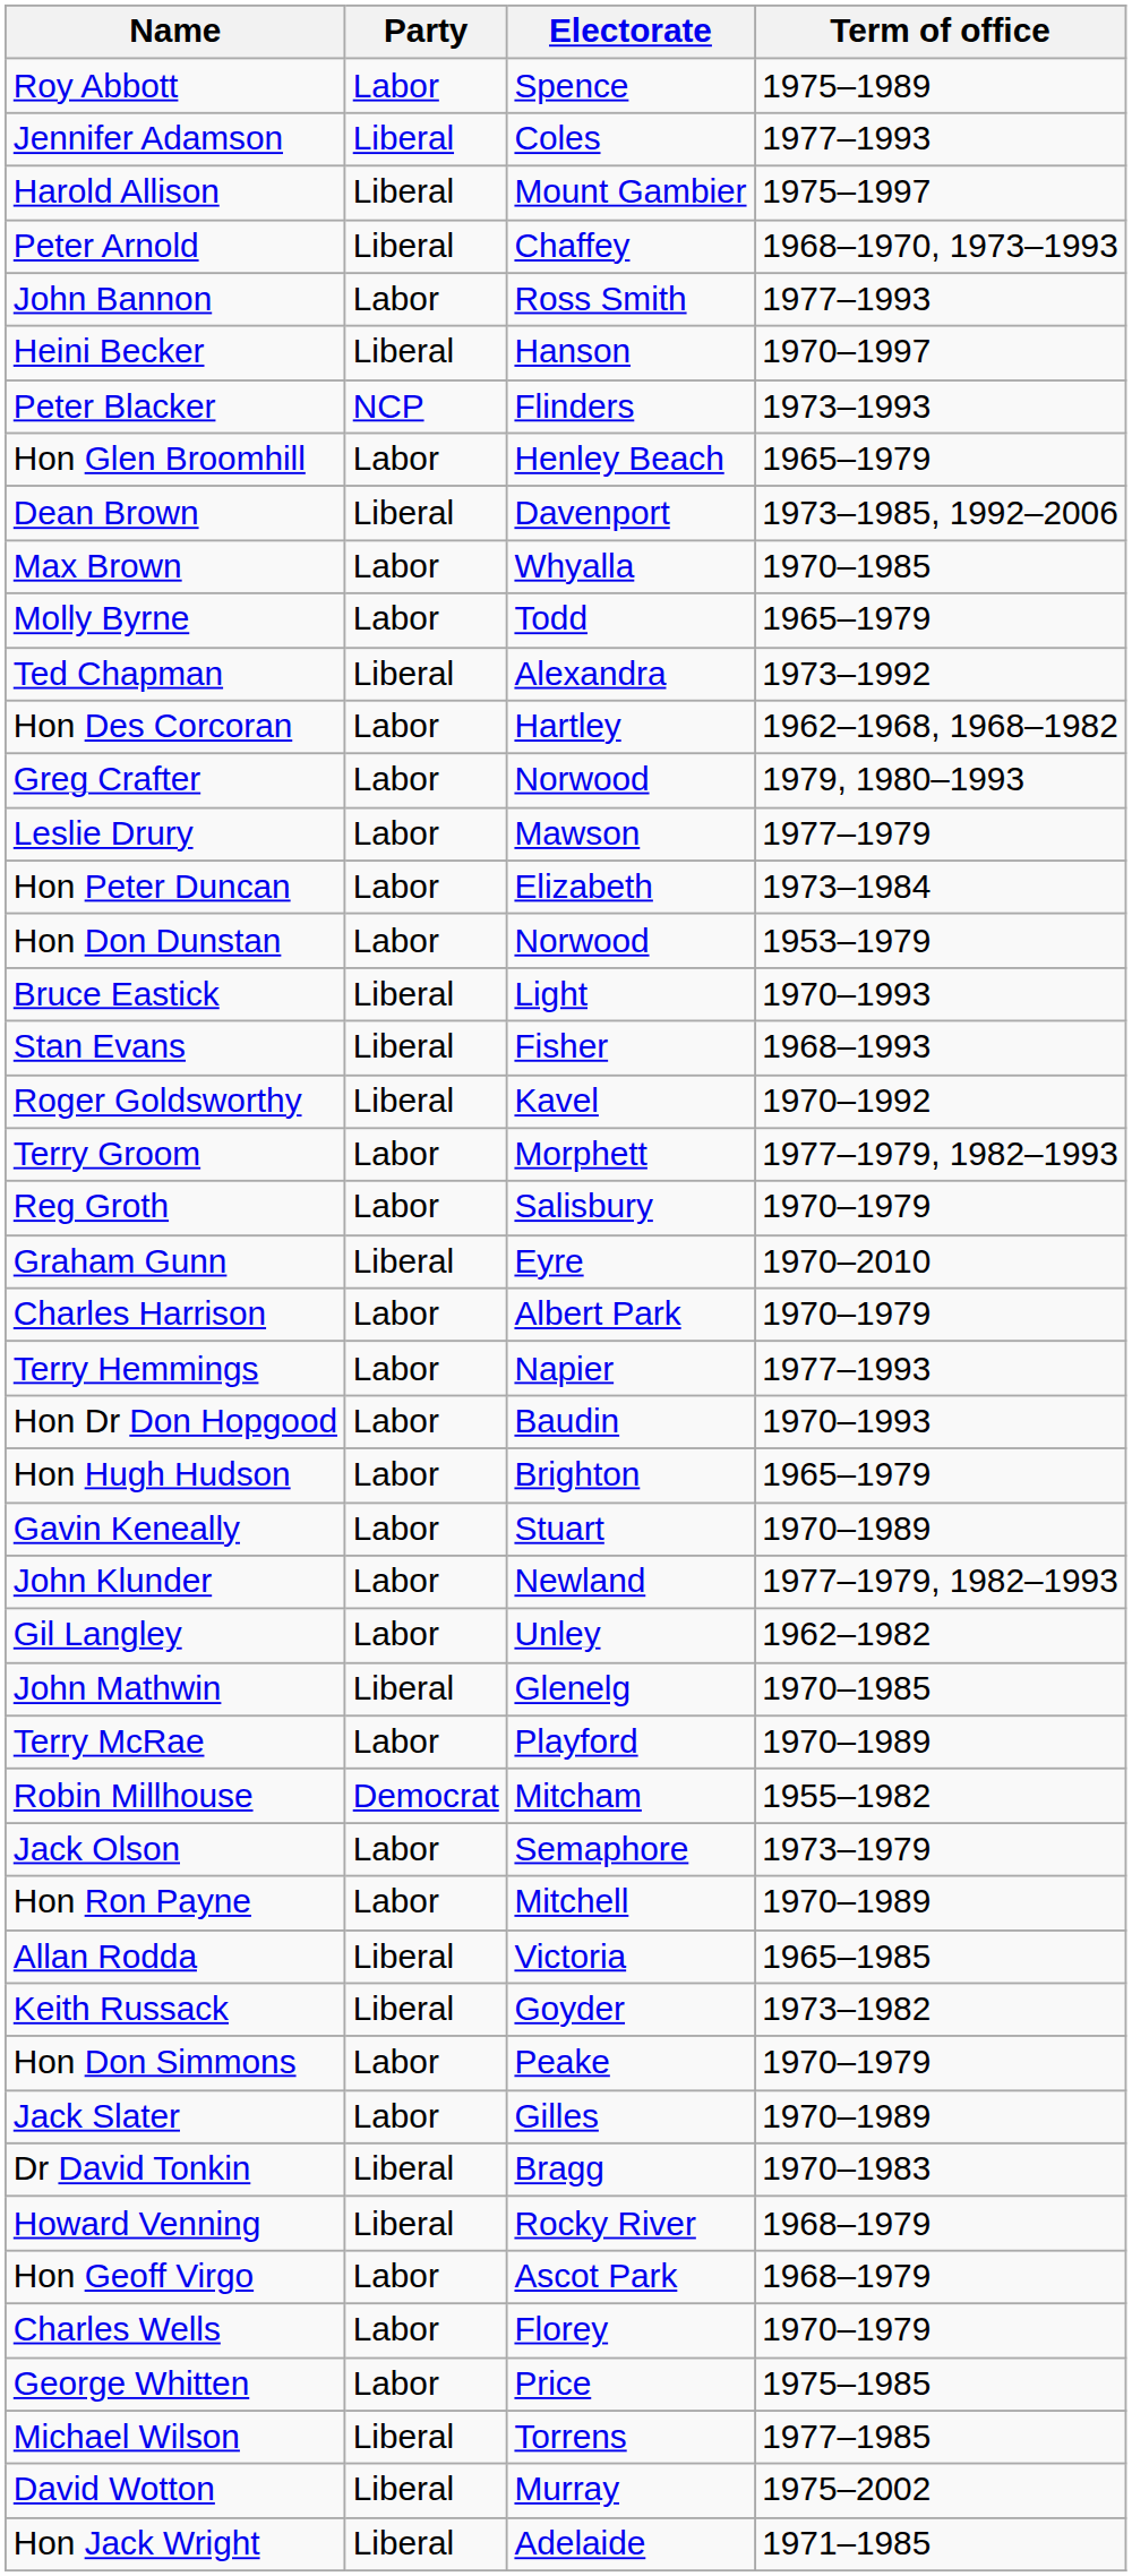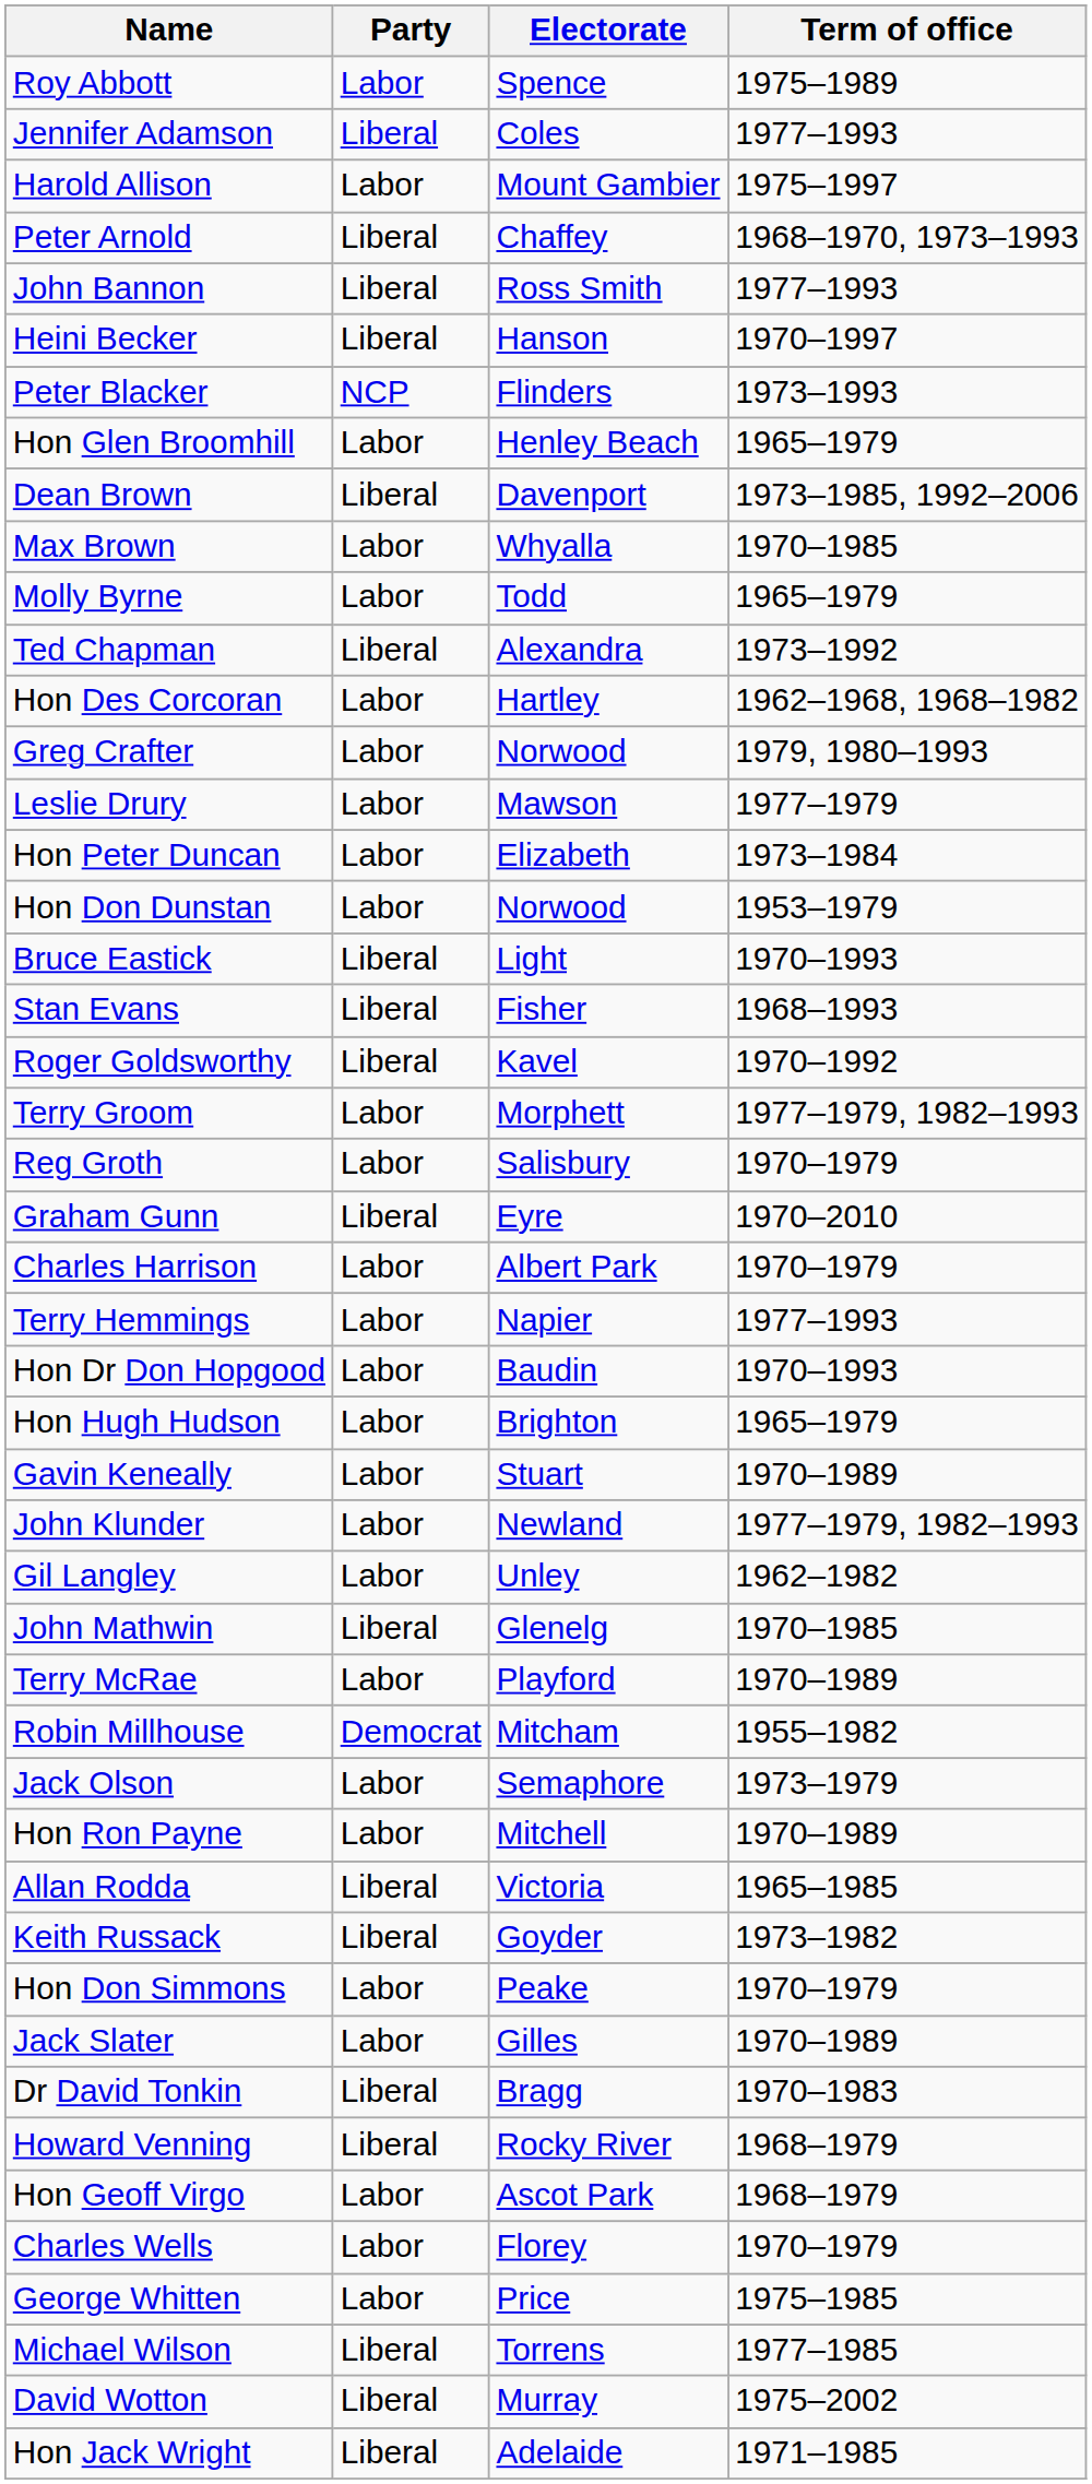 <table class="wikitable sortable">
 <tr>
 <th>Name</th>
 <th>Party</th>
 <th><a href='#'>Electorate</a></th>
 <th>Term of office</th>
 </tr>
 <tr>
 <td><a href='#'>Roy Abbott</a></td>
 <td><a href='#'>Labor</a></td>
 <td><a href='#'>Spence</a></td>
 <td>1975–1989</td>
 </tr>
 <tr>
 <td><a href='#'>Jennifer Adamson</a></td>
 <td><a href='#'>Liberal</a></td>
 <td><a href='#'>Coles</a></td>
 <td>1977–1993</td>
 </tr>
 <tr>
 <td><a href='#'>Harold Allison</a></td>
-<td>Liberal</td>
+<td>Labor</td>
 <td><a href='#'>Mount Gambier</a></td>
 <td>1975–1997</td>
 </tr>
 <tr>
 <td><a href='#'>Peter Arnold</a></td>
 <td>Liberal</td>
 <td><a href='#'>Chaffey</a></td>
 <td>1968–1970, 1973–1993</td>
 </tr>
 <tr>
 <td><a href='#'>John Bannon</a></td>
-<td>Labor</td>
+<td>Liberal</td>
 <td><a href='#'>Ross Smith</a></td>
 <td>1977–1993</td>
 </tr>
 <tr>
 <td><a href='#'>Heini Becker</a></td>
 <td>Liberal</td>
 <td><a href='#'>Hanson</a></td>
 <td>1970–1997</td>
 </tr>
 <tr>
 <td><a href='#'>Peter Blacker</a></td>
 <td><a href='#'>NCP</a></td>
 <td><a href='#'>Flinders</a></td>
 <td>1973–1993</td>
 </tr>
 <tr>
 <td>Hon <a href='#'>Glen Broomhill</a></td>
 <td>Labor</td>
 <td><a href='#'>Henley Beach</a></td>
 <td>1965–1979</td>
 </tr>
 <tr>
 <td><a href='#'>Dean Brown</a></td>
 <td>Liberal</td>
 <td><a href='#'>Davenport</a></td>
 <td>1973–1985, 1992–2006</td>
 </tr>
 <tr>
 <td><a href='#'>Max Brown</a></td>
 <td>Labor</td>
 <td><a href='#'>Whyalla</a></td>
 <td>1970–1985</td>
 </tr>
 <tr>
 <td><a href='#'>Molly Byrne</a></td>
 <td>Labor</td>
 <td><a href='#'>Todd</a></td>
 <td>1965–1979</td>
 </tr>
 <tr>
 <td><a href='#'>Ted Chapman</a></td>
 <td>Liberal</td>
 <td><a href='#'>Alexandra</a></td>
 <td>1973–1992</td>
 </tr>
 <tr>
 <td>Hon <a href='#'>Des Corcoran</a></td>
 <td>Labor</td>
 <td><a href='#'>Hartley</a></td>
 <td>1962–1968, 1968–1982</td>
 </tr>
 <tr>
 <td><a href='#'>Greg Crafter</a> </td>
 <td>Labor</td>
 <td><a href='#'>Norwood</a></td>
 <td>1979, 1980–1993</td>
 </tr>
 <tr>
 <td><a href='#'>Leslie Drury</a></td>
 <td>Labor</td>
 <td><a href='#'>Mawson</a></td>
 <td>1977–1979</td>
 </tr>
 <tr>
 <td>Hon <a href='#'>Peter Duncan</a></td>
 <td>Labor</td>
 <td><a href='#'>Elizabeth</a></td>
 <td>1973–1984</td>
 </tr>
 <tr>
 <td>Hon <a href='#'>Don Dunstan</a> </td>
 <td>Labor</td>
 <td><a href='#'>Norwood</a></td>
 <td>1953–1979</td>
 </tr>
 <tr>
 <td><a href='#'>Bruce Eastick</a></td>
 <td>Liberal</td>
 <td><a href='#'>Light</a></td>
 <td>1970–1993</td>
 </tr>
 <tr>
 <td><a href='#'>Stan Evans</a></td>
 <td>Liberal</td>
 <td><a href='#'>Fisher</a></td>
 <td>1968–1993</td>
 </tr>
 <tr>
 <td><a href='#'>Roger Goldsworthy</a></td>
 <td>Liberal</td>
 <td><a href='#'>Kavel</a></td>
 <td>1970–1992</td>
 </tr>
 <tr>
 <td><a href='#'>Terry Groom</a></td>
 <td>Labor</td>
 <td><a href='#'>Morphett</a></td>
 <td>1977–1979, 1982–1993</td>
 </tr>
 <tr>
 <td><a href='#'>Reg Groth</a></td>
 <td>Labor</td>
 <td><a href='#'>Salisbury</a></td>
 <td>1970–1979</td>
 </tr>
 <tr>
 <td><a href='#'>Graham Gunn</a></td>
 <td>Liberal</td>
 <td><a href='#'>Eyre</a></td>
 <td>1970–2010</td>
 </tr>
 <tr>
 <td><a href='#'>Charles Harrison</a></td>
 <td>Labor</td>
 <td><a href='#'>Albert Park</a></td>
 <td>1970–1979</td>
 </tr>
 <tr>
 <td><a href='#'>Terry Hemmings</a></td>
 <td>Labor</td>
 <td><a href='#'>Napier</a></td>
 <td>1977–1993</td>
 </tr>
 <tr>
 <td>Hon Dr <a href='#'>Don Hopgood</a></td>
 <td>Labor</td>
 <td><a href='#'>Baudin</a></td>
 <td>1970–1993</td>
 </tr>
 <tr>
 <td>Hon <a href='#'>Hugh Hudson</a></td>
 <td>Labor</td>
 <td><a href='#'>Brighton</a></td>
 <td>1965–1979</td>
 </tr>
 <tr>
 <td><a href='#'>Gavin Keneally</a></td>
 <td>Labor</td>
 <td><a href='#'>Stuart</a></td>
 <td>1970–1989</td>
 </tr>
 <tr>
 <td><a href='#'>John Klunder</a></td>
 <td>Labor</td>
 <td><a href='#'>Newland</a></td>
 <td>1977–1979, 1982–1993</td>
 </tr>
 <tr>
 <td><a href='#'>Gil Langley</a></td>
 <td>Labor</td>
 <td><a href='#'>Unley</a></td>
 <td>1962–1982</td>
 </tr>
 <tr>
 <td><a href='#'>John Mathwin</a></td>
 <td>Liberal</td>
 <td><a href='#'>Glenelg</a></td>
 <td>1970–1985</td>
 </tr>
 <tr>
 <td><a href='#'>Terry McRae</a></td>
 <td>Labor</td>
 <td><a href='#'>Playford</a></td>
 <td>1970–1989</td>
 </tr>
 <tr>
 <td><a href='#'>Robin Millhouse</a></td>
 <td><a href='#'>Democrat</a></td>
 <td><a href='#'>Mitcham</a></td>
 <td>1955–1982</td>
 </tr>
 <tr>
 <td><a href='#'>Jack Olson</a></td>
 <td>Labor</td>
 <td><a href='#'>Semaphore</a></td>
 <td>1973–1979</td>
 </tr>
 <tr>
 <td>Hon <a href='#'>Ron Payne</a></td>
 <td>Labor</td>
 <td><a href='#'>Mitchell</a></td>
 <td>1970–1989</td>
 </tr>
 <tr>
 <td><a href='#'>Allan Rodda</a></td>
 <td>Liberal</td>
 <td><a href='#'>Victoria</a></td>
 <td>1965–1985</td>
 </tr>
 <tr>
 <td><a href='#'>Keith Russack</a></td>
 <td>Liberal</td>
 <td><a href='#'>Goyder</a></td>
 <td>1973–1982</td>
 </tr>
 <tr>
 <td>Hon <a href='#'>Don Simmons</a></td>
 <td>Labor</td>
 <td><a href='#'>Peake</a></td>
 <td>1970–1979</td>
 </tr>
 <tr>
 <td><a href='#'>Jack Slater</a></td>
 <td>Labor</td>
 <td><a href='#'>Gilles</a></td>
 <td>1970–1989</td>
 </tr>
 <tr>
 <td>Dr <a href='#'>David Tonkin</a></td>
 <td>Liberal</td>
 <td><a href='#'>Bragg</a></td>
 <td>1970–1983</td>
 </tr>
 <tr>
 <td><a href='#'>Howard Venning</a></td>
 <td>Liberal</td>
 <td><a href='#'>Rocky River</a></td>
 <td>1968–1979</td>
 </tr>
 <tr>
 <td>Hon <a href='#'>Geoff Virgo</a></td>
 <td>Labor</td>
 <td><a href='#'>Ascot Park</a></td>
 <td>1968–1979</td>
 </tr>
 <tr>
 <td><a href='#'>Charles Wells</a></td>
 <td>Labor</td>
 <td><a href='#'>Florey</a></td>
 <td>1970–1979</td>
 </tr>
 <tr>
 <td><a href='#'>George Whitten</a></td>
 <td>Labor</td>
 <td><a href='#'>Price</a></td>
 <td>1975–1985</td>
 </tr>
 <tr>
 <td><a href='#'>Michael Wilson</a></td>
 <td>Liberal</td>
 <td><a href='#'>Torrens</a></td>
 <td>1977–1985</td>
 </tr>
 <tr>
 <td><a href='#'>David Wotton</a></td>
 <td>Liberal</td>
 <td><a href='#'>Murray</a></td>
 <td>1975–2002</td>
 </tr>
 <tr>
 <td>Hon <a href='#'>Jack Wright</a></td>
 <td>Liberal</td>
 <td><a href='#'>Adelaide</a></td>
 <td>1971–1985</td>
 </tr>
 <tr>
 </tr>
 </table>
